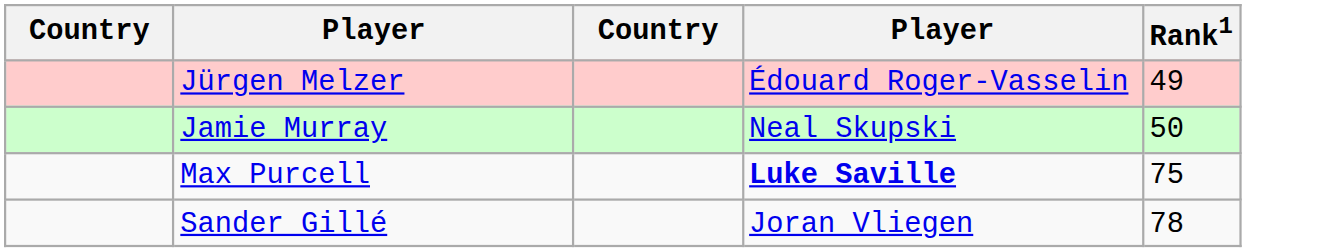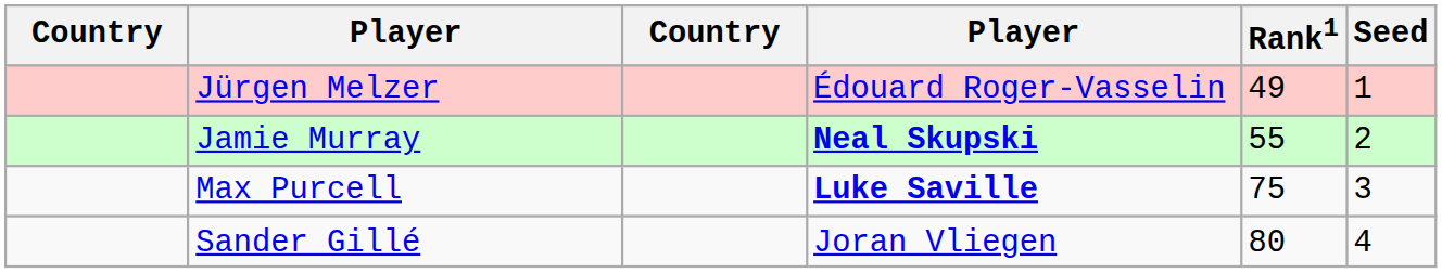 <table class="sortable wikitable">
 <tr>
 <th width="70">Country</th>
 <th width="175">Player</th>
 <th width="70">Country</th>
 <th width="175">Player</th>
 <th>Rank<sup>1</sup></th>
+<th>Seed</th>
 </tr>
 <tr style="background:#fcc";>
 <td></td>
 <td><a href='#'>Jürgen Melzer</a></td>
 <td></td>
 <td><a href='#'>Édouard Roger-Vasselin</a></td>
 <td>49</td>
+<td>1</td>
 </tr>
 <tr style="background:#cfc";>
 <td></td>
 <td><a href='#'>Jamie Murray</a></td>
 <td></td>
-<td><a href='#'>Neal Skupski</a></td>
-<td>50</td>
+<td><strong><a href='#'>Neal Skupski</a></strong></td>
+<td>55</td>
+<td>2</td>
 </tr>
 <tr>
 <td></td>
 <td><a href='#'>Max Purcell</a></td>
 <td></td>
 <td><strong><a href='#'>Luke Saville</a></strong></td>
 <td>75</td>
+<td>3</td>
 </tr>
 <tr>
 <td></td>
 <td><a href='#'>Sander Gillé</a></td>
 <td></td>
 <td><a href='#'>Joran Vliegen</a></td>
-<td>78</td>
+<td>80</td>
+<td>4</td>
 </tr>
 </table>
